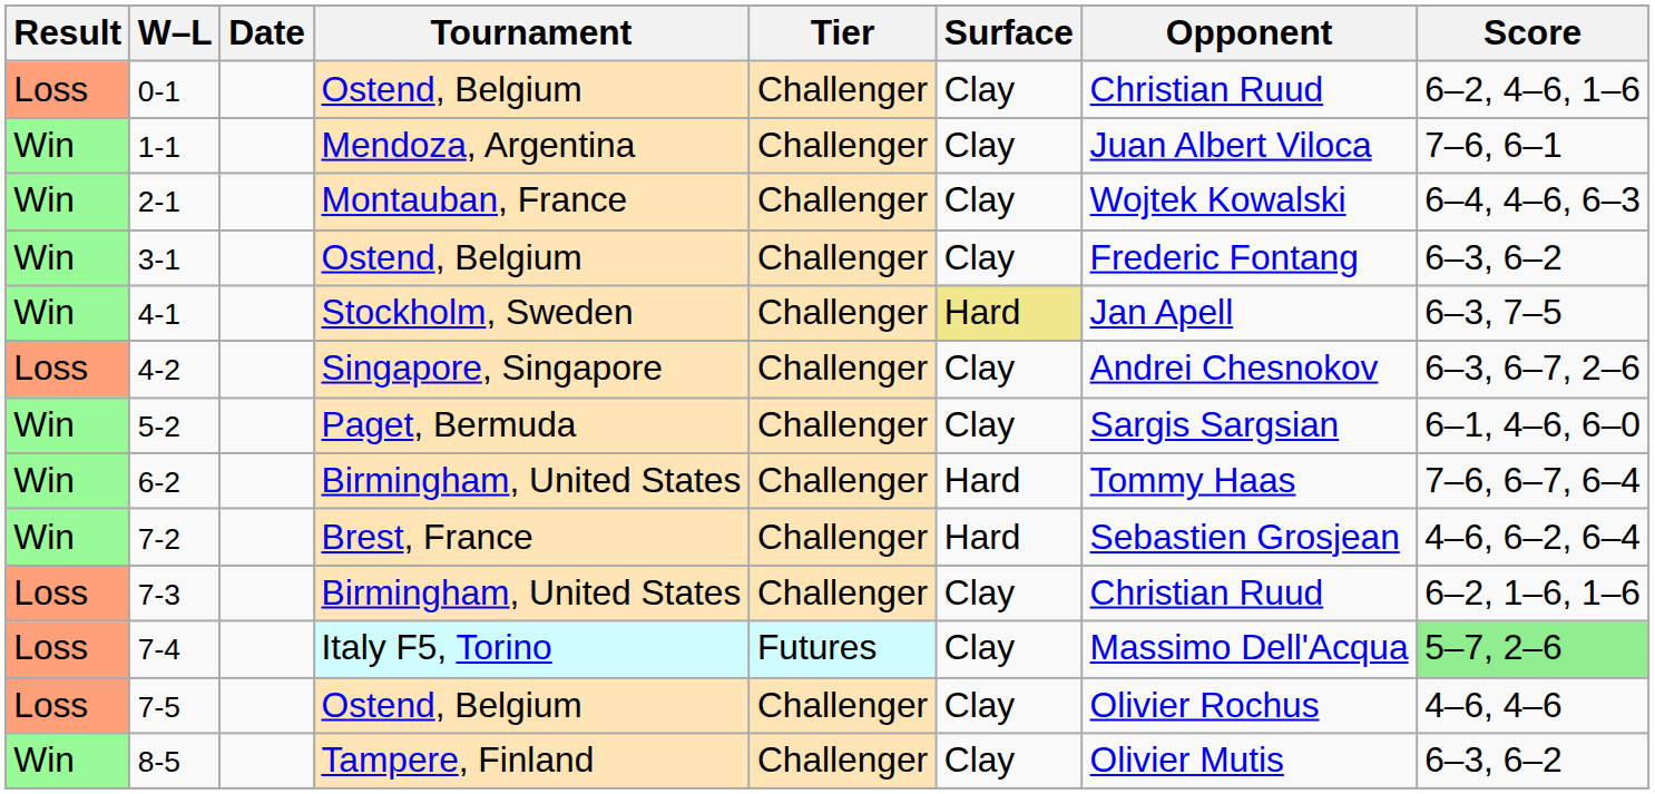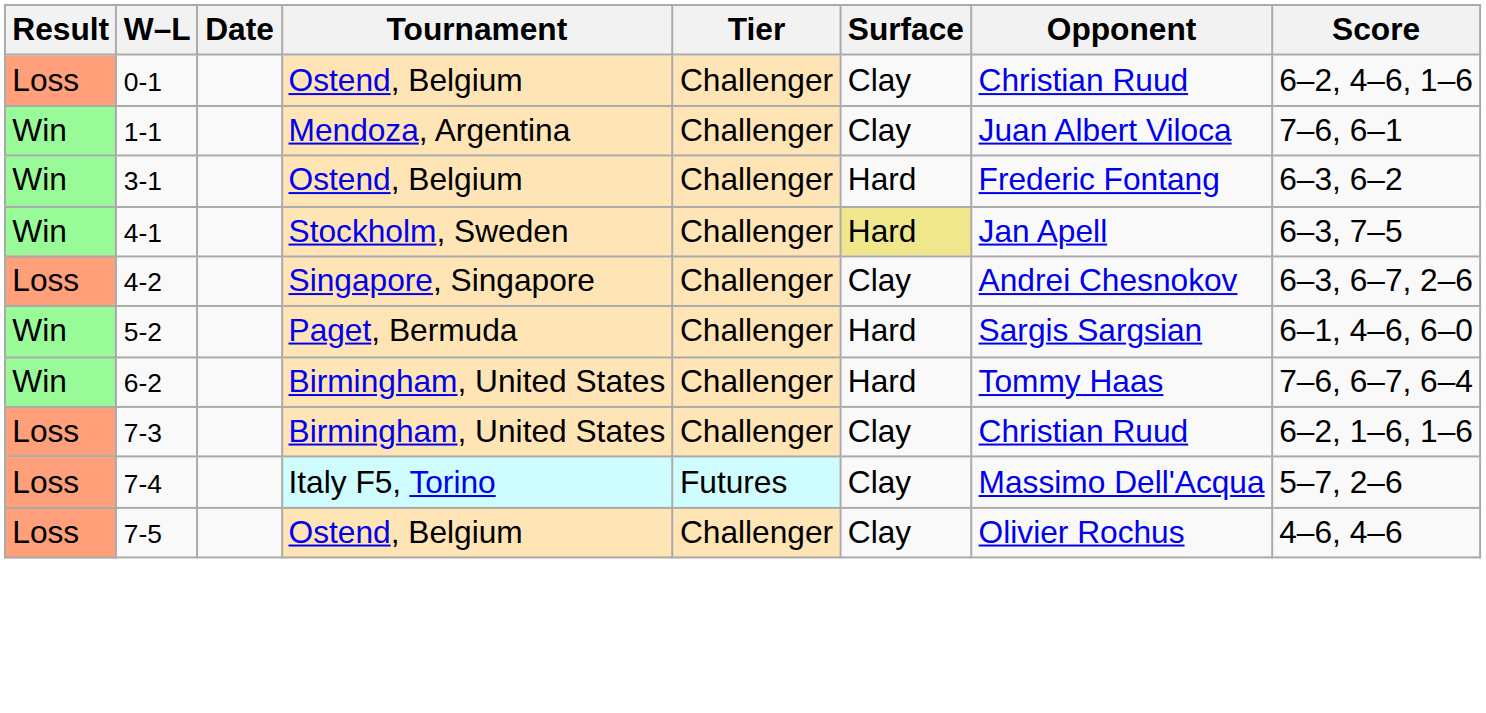 <table class="sortable wikitable">
 <tr>
 <th>Result</th>
 <th class="unsortable">W–L</th>
 <th>Date</th>
 <th>Tournament</th>
 <th>Tier</th>
 <th>Surface</th>
 <th>Opponent</th>
 <th class="unsortable">Score</th>
 </tr>
 <tr>
 <td style="background:#ffa07a;">Loss</td>
 <td><small>0-1</small></td>
 <td></td>
 <td style="background:moccasin;"><a href='#'>Ostend</a>, Belgium</td>
 <td style="background:moccasin;">Challenger</td>
 <td>Clay</td>
 <td> <a href='#'>Christian Ruud</a></td>
 <td>6–2, 4–6, 1–6</td>
 </tr>
 <tr>
 <td style="background:#98fb98;">Win</td>
 <td><small>1-1</small></td>
 <td></td>
 <td style="background:moccasin;"><a href='#'>Mendoza</a>, Argentina</td>
 <td style="background:moccasin;">Challenger</td>
 <td>Clay</td>
 <td> <a href='#'>Juan Albert Viloca</a></td>
 <td>7–6, 6–1</td>
 </tr>
 <tr>
 <td style="background:#98fb98;">Win</td>
-<td><small>2-1</small></td>
-<td></td>
-<td style="background:moccasin;"><a href='#'>Montauban</a>, France</td>
-<td style="background:moccasin;">Challenger</td>
-<td>Clay</td>
-<td> <a href='#'>Wojtek Kowalski</a></td>
-<td>6–4, 4–6, 6–3</td>
-</tr>
-<tr>
-<td style="background:#98fb98;">Win</td>
 <td><small>3-1</small></td>
 <td></td>
 <td style="background:moccasin;"><a href='#'>Ostend</a>, Belgium</td>
 <td style="background:moccasin;">Challenger</td>
-<td>Clay</td>
+<td>Hard</td>
 <td> <a href='#'>Frederic Fontang</a></td>
 <td>6–3, 6–2</td>
 </tr>
 <tr>
 <td style="background:#98fb98;">Win</td>
 <td><small>4-1</small></td>
 <td></td>
 <td style="background:moccasin;"><a href='#'>Stockholm</a>, Sweden</td>
 <td style="background:moccasin;">Challenger</td>
 <td style="background: khaki;">Hard</td>
 <td> <a href='#'>Jan Apell</a></td>
 <td>6–3, 7–5</td>
 </tr>
 <tr>
 <td style="background:#ffa07a;">Loss</td>
 <td><small>4-2</small></td>
 <td></td>
 <td style="background:moccasin;"><a href='#'>Singapore</a>, Singapore</td>
 <td style="background:moccasin;">Challenger</td>
 <td>Clay</td>
 <td> <a href='#'>Andrei Chesnokov</a></td>
 <td>6–3, 6–7, 2–6</td>
 </tr>
 <tr>
 <td style="background:#98fb98;">Win</td>
 <td><small>5-2</small></td>
 <td></td>
 <td style="background:moccasin;"><a href='#'>Paget</a>, Bermuda</td>
 <td style="background:moccasin;">Challenger</td>
-<td>Clay</td>
+<td>Hard</td>
 <td> <a href='#'>Sargis Sargsian</a></td>
 <td>6–1, 4–6, 6–0</td>
 </tr>
 <tr>
 <td style="background:#98fb98;">Win</td>
 <td><small>6-2</small></td>
 <td></td>
 <td style="background:moccasin;"><a href='#'>Birmingham</a>, United States</td>
 <td style="background:moccasin;">Challenger</td>
 <td>Hard</td>
 <td> <a href='#'>Tommy Haas</a></td>
 <td>7–6, 6–7, 6–4</td>
-</tr>
-<tr>
-<td style="background:#98fb98;">Win</td>
-<td><small>7-2</small></td>
-<td></td>
-<td style="background:moccasin;"><a href='#'>Brest</a>, France</td>
-<td style="background:moccasin;">Challenger</td>
-<td>Hard</td>
-<td> <a href='#'>Sebastien Grosjean</a></td>
-<td>4–6, 6–2, 6–4</td>
 </tr>
 <tr>
 <td style="background:#ffa07a;">Loss</td>
 <td><small>7-3</small></td>
 <td></td>
 <td style="background:moccasin;"><a href='#'>Birmingham</a>, United States</td>
 <td style="background:moccasin;">Challenger</td>
 <td>Clay</td>
 <td> <a href='#'>Christian Ruud</a></td>
 <td>6–2, 1–6, 1–6</td>
 </tr>
 <tr>
 <td style="background:#ffa07a;">Loss</td>
 <td><small>7-4</small></td>
 <td></td>
 <td style="background:#cffcff;">Italy F5, <a href='#'>Torino</a></td>
 <td style="background:#cffcff;">Futures</td>
 <td>Clay</td>
 <td> <a href='#'>Massimo Dell'Acqua</a></td>
-<td style="background: lightgreen;">5–7, 2–6</td>
+<td>5–7, 2–6</td>
 </tr>
 <tr>
 <td style="background:#ffa07a;">Loss</td>
 <td><small>7-5</small></td>
 <td></td>
 <td style="background:moccasin;"><a href='#'>Ostend</a>, Belgium</td>
 <td style="background:moccasin;">Challenger</td>
 <td>Clay</td>
 <td> <a href='#'>Olivier Rochus</a></td>
 <td>4–6, 4–6</td>
 </tr>
-<tr>
-<td style="background:#98fb98;">Win</td>
-<td><small>8-5</small></td>
-<td></td>
-<td style="background:moccasin;"><a href='#'>Tampere</a>, Finland</td>
-<td style="background:moccasin;">Challenger</td>
-<td>Clay</td>
-<td> <a href='#'>Olivier Mutis</a></td>
-<td>6–3, 6–2</td>
-</tr>
 </table>
